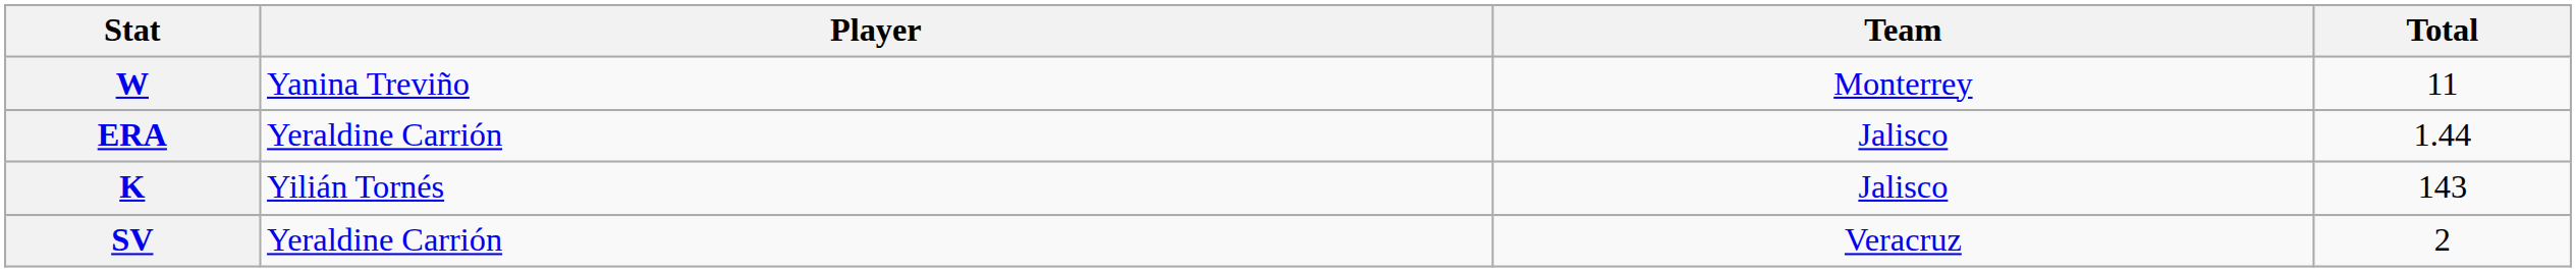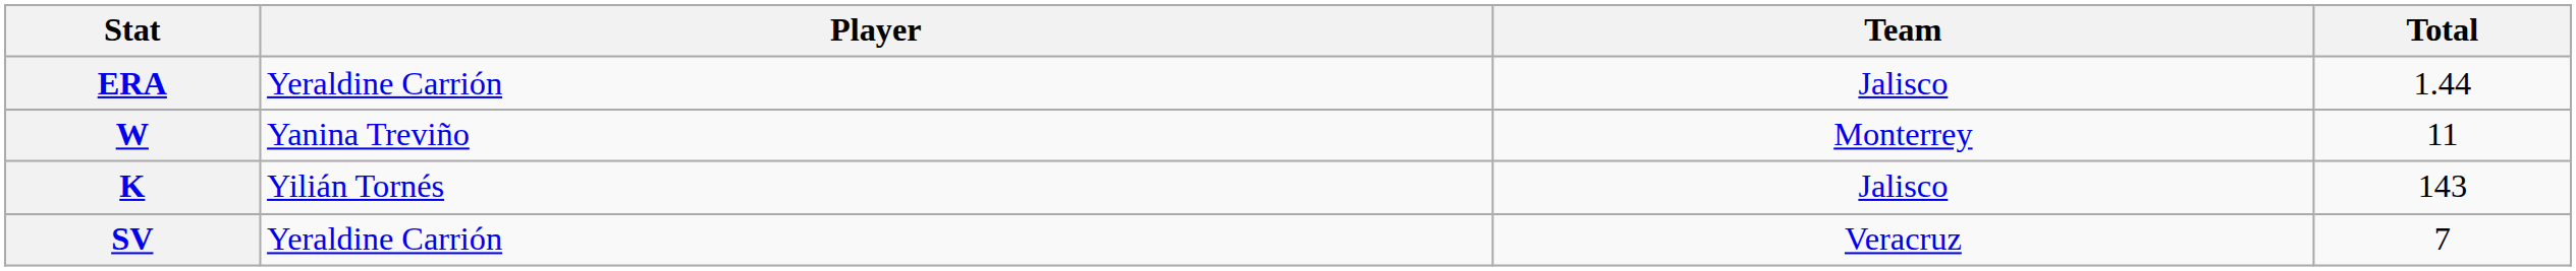 <table class="wikitable" style="text-align:center;">
 <tr>
 <th scope="col" width="3%">Stat</th>
 <th scope="col" width="15%">Player</th>
 <th scope="col" width="10%">Team</th>
 <th scope="col" width="3%">Total</th>
 </tr>
 <tr>
+<th scope="row" style="text-align:center;"><a href='#'>ERA</a></th>
+<td style="text-align:left;"> <a href='#'>Yeraldine Carrión</a></td>
+<td><a href='#'>Jalisco</a></td>
+<td>1.44</td>
+</tr>
+<tr>
 <th scope="row" style="text-align:center;"><a href='#'>W</a></th>
 <td style="text-align:left;"> <a href='#'>Yanina Treviño</a></td>
 <td><a href='#'>Monterrey</a></td>
 <td>11</td>
-</tr>
-<tr>
-<th scope="row" style="text-align:center;"><a href='#'>ERA</a></th>
-<td style="text-align:left;"> <a href='#'>Yeraldine Carrión</a></td>
-<td><a href='#'>Jalisco</a></td>
-<td>1.44</td>
 </tr>
 <tr>
 <th scope="row" style="text-align:center;"><a href='#'>K</a></th>
 <td style="text-align:left;"> <a href='#'>Yilián Tornés</a></td>
 <td><a href='#'>Jalisco</a></td>
 <td>143</td>
 </tr>
 <tr>
 <th scope="row" style="text-align:center;"><a href='#'>SV</a></th>
 <td style="text-align:left;"> <a href='#'>Yeraldine Carrión</a></td>
 <td><a href='#'>Veracruz</a></td>
-<td>2</td>
+<td>7</td>
 </tr>
 </table>
